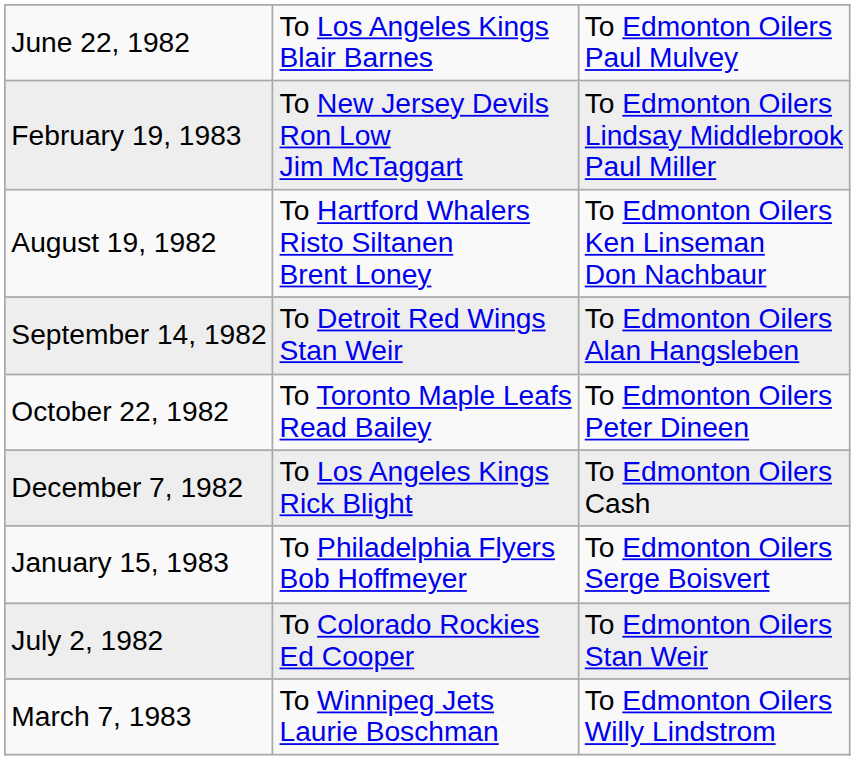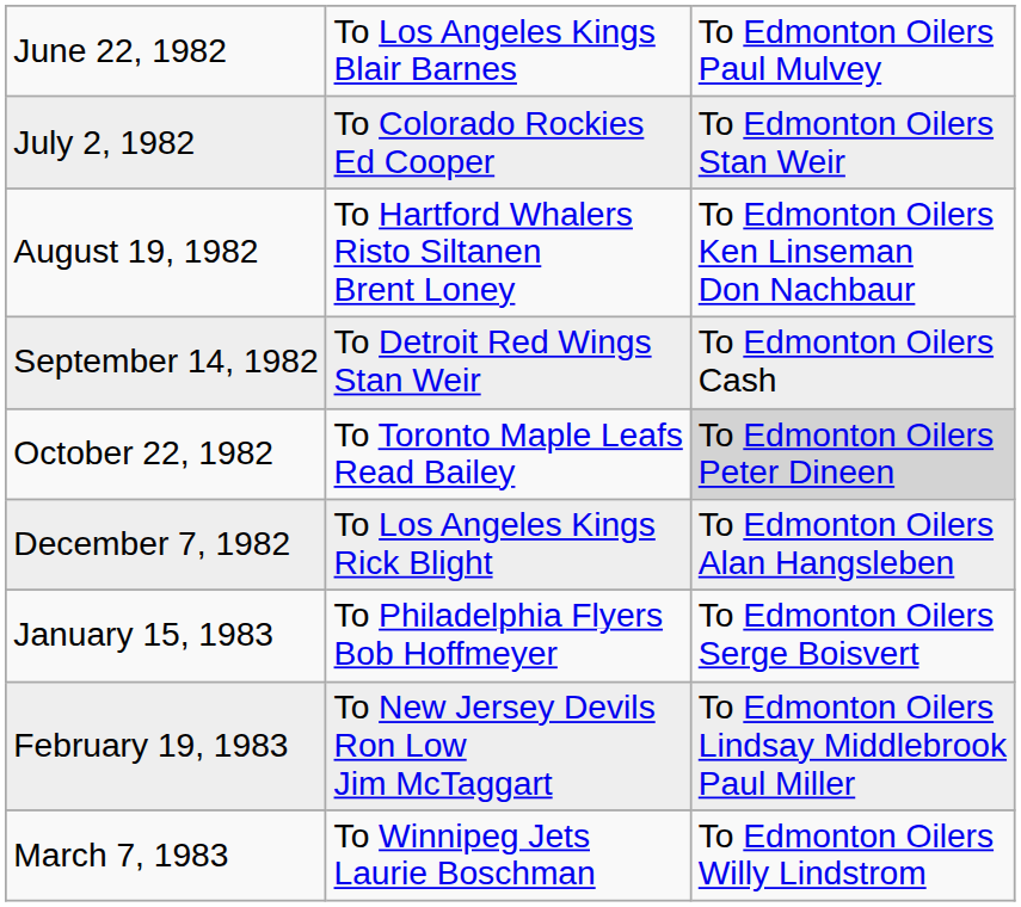 <table class="wikitable">
 <tr>
 <td>June 22, 1982</td>
 <td valign="top">To <a href='#'>Los Angeles Kings</a><br><a href='#'>Blair Barnes</a></td>
 <td valign="top">To <a href='#'>Edmonton Oilers</a><br><a href='#'>Paul Mulvey</a></td>
 </tr>
 <tr style="background:#eee;">
-<td>February 19, 1983</td>
-<td valign="top">To <a href='#'>New Jersey Devils</a><br><a href='#'>Ron Low</a><br><a href='#'>Jim McTaggart</a></td>
-<td valign="top">To <a href='#'>Edmonton Oilers</a><br><a href='#'>Lindsay Middlebrook</a><br><a href='#'>Paul Miller</a></td>
+<td>July 2, 1982</td>
+<td valign="top">To <a href='#'>Colorado Rockies</a><br><a href='#'>Ed Cooper</a></td>
+<td valign="top">To <a href='#'>Edmonton Oilers</a><br><a href='#'>Stan Weir</a></td>
 </tr>
 <tr>
 <td>August 19, 1982</td>
 <td valign="top">To <a href='#'>Hartford Whalers</a><br><a href='#'>Risto Siltanen</a><br><a href='#'>Brent Loney</a></td>
 <td valign="top">To <a href='#'>Edmonton Oilers</a><br><a href='#'>Ken Linseman</a><br><a href='#'>Don Nachbaur</a></td>
 </tr>
 <tr style="background:#eee;">
 <td>September 14, 1982</td>
 <td valign="top">To <a href='#'>Detroit Red Wings</a><br><a href='#'>Stan Weir</a></td>
-<td valign="top">To <a href='#'>Edmonton Oilers</a><br><a href='#'>Alan Hangsleben</a></td>
+<td valign="top">To <a href='#'>Edmonton Oilers</a><br>Cash</td>
 </tr>
 <tr>
 <td>October 22, 1982</td>
 <td valign="top">To <a href='#'>Toronto Maple Leafs</a><br><a href='#'>Read Bailey</a></td>
-<td valign="top">To <a href='#'>Edmonton Oilers</a><br><a href='#'>Peter Dineen</a></td>
+<td valign="top" style="background: lightgrey;">To <a href='#'>Edmonton Oilers</a><br><a href='#'>Peter Dineen</a></td>
 </tr>
 <tr style="background:#eee;">
 <td>December 7, 1982</td>
 <td valign="top">To <a href='#'>Los Angeles Kings</a><br><a href='#'>Rick Blight</a></td>
-<td valign="top">To <a href='#'>Edmonton Oilers</a><br>Cash</td>
+<td valign="top">To <a href='#'>Edmonton Oilers</a><br><a href='#'>Alan Hangsleben</a></td>
 </tr>
 <tr>
 <td>January 15, 1983</td>
 <td valign="top">To <a href='#'>Philadelphia Flyers</a><br><a href='#'>Bob Hoffmeyer</a></td>
 <td valign="top">To <a href='#'>Edmonton Oilers</a><br><a href='#'>Serge Boisvert</a></td>
 </tr>
 <tr style="background:#eee;">
-<td>July 2, 1982</td>
-<td valign="top">To <a href='#'>Colorado Rockies</a><br><a href='#'>Ed Cooper</a></td>
-<td valign="top">To <a href='#'>Edmonton Oilers</a><br><a href='#'>Stan Weir</a></td>
+<td>February 19, 1983</td>
+<td valign="top">To <a href='#'>New Jersey Devils</a><br><a href='#'>Ron Low</a><br><a href='#'>Jim McTaggart</a></td>
+<td valign="top">To <a href='#'>Edmonton Oilers</a><br><a href='#'>Lindsay Middlebrook</a><br><a href='#'>Paul Miller</a></td>
 </tr>
 <tr>
 <td>March 7, 1983</td>
 <td valign="top">To <a href='#'>Winnipeg Jets</a><br><a href='#'>Laurie Boschman</a></td>
 <td valign="top">To <a href='#'>Edmonton Oilers</a><br><a href='#'>Willy Lindstrom</a></td>
 </tr>
 </table>
